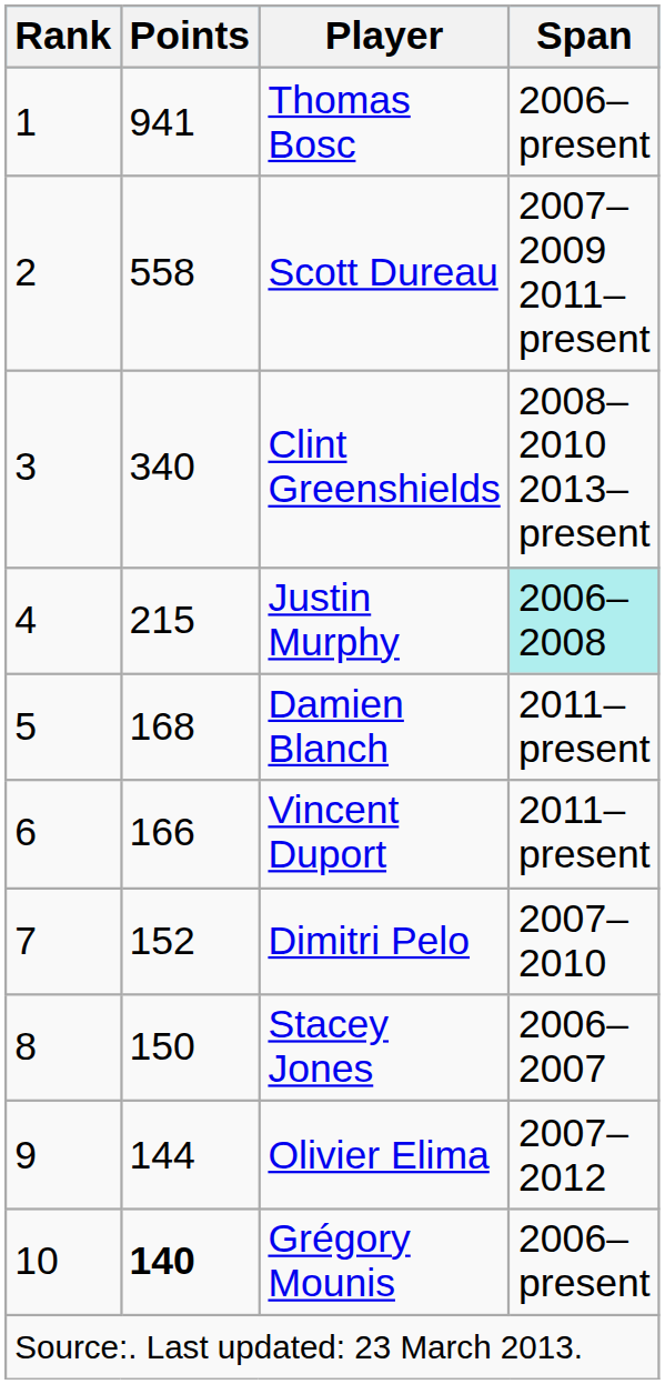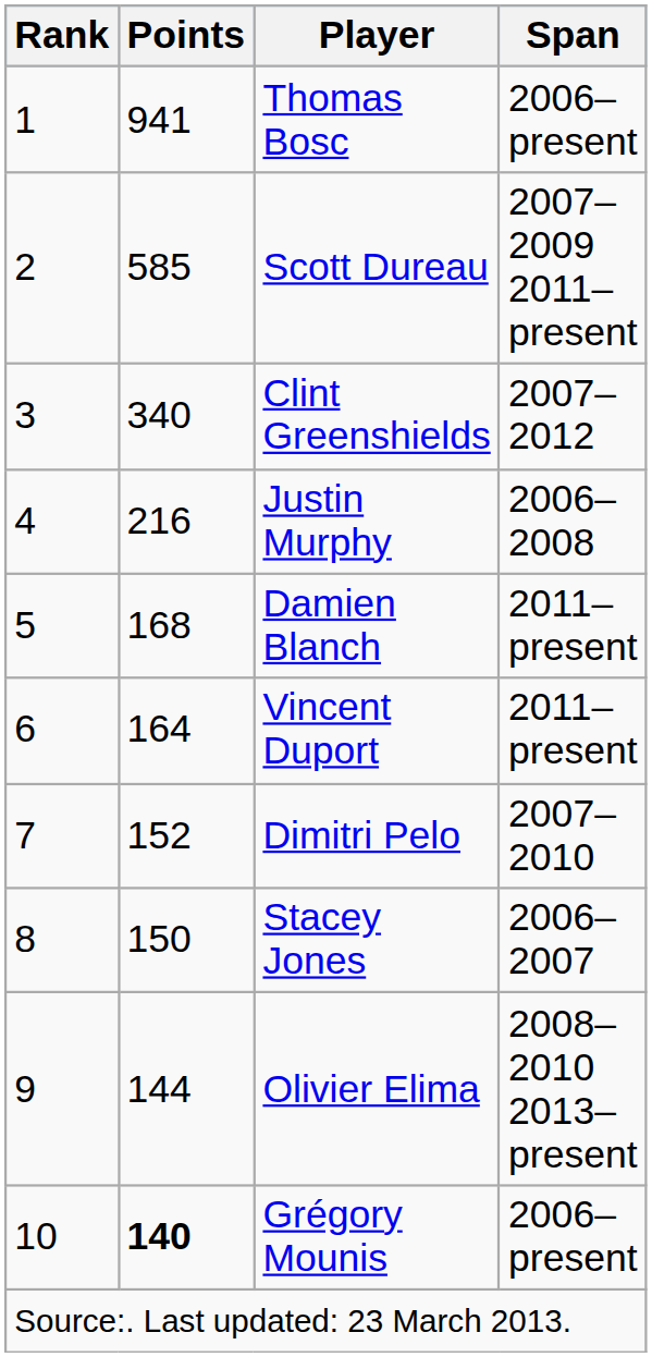 <table class="wikitable" style="width:40%;">
 <tr style="background:#87cefa;">
 <th>Rank</th>
 <th>Points</th>
 <th>Player</th>
 <th>Span</th>
 </tr>
 <tr>
 <td>1</td>
 <td>941</td>
 <td> <a href='#'>Thomas Bosc</a></td>
 <td>2006–present</td>
 </tr>
 <tr>
 <td>2</td>
-<td>558</td>
+<td>585</td>
 <td> <a href='#'>Scott Dureau</a></td>
 <td>2007–2009 <br> 2011–present</td>
 </tr>
 <tr>
 <td>3</td>
 <td>340</td>
 <td> <a href='#'>Clint Greenshields</a></td>
-<td>2008–2010 <br> 2013–present</td>
+<td>2007–2012</td>
 </tr>
 <tr>
 <td>4</td>
-<td>215</td>
+<td>216</td>
 <td> <a href='#'>Justin Murphy</a></td>
-<td style="background: paleturquoise;">2006–2008</td>
+<td>2006–2008</td>
 </tr>
 <tr>
 <td>5</td>
 <td>168</td>
 <td> <a href='#'>Damien Blanch</a></td>
 <td>2011–present</td>
 </tr>
 <tr>
 <td>6</td>
-<td>166</td>
+<td>164</td>
 <td> <a href='#'>Vincent Duport</a></td>
 <td>2011–present</td>
 </tr>
 <tr>
 <td>7</td>
 <td>152</td>
 <td> <a href='#'>Dimitri Pelo</a></td>
 <td>2007–2010</td>
 </tr>
 <tr>
 <td>8</td>
 <td>150</td>
 <td> <a href='#'>Stacey Jones</a></td>
 <td>2006–2007</td>
 </tr>
 <tr>
 <td>9</td>
 <td>144</td>
 <td> <a href='#'>Olivier Elima</a></td>
-<td>2007–2012</td>
+<td>2008–2010 <br> 2013–present</td>
 </tr>
 <tr>
 <td>10</td>
 <td><strong>140</strong></td>
 <td> <a href='#'>Grégory Mounis</a></td>
 <td>2006–present</td>
 </tr>
 <tr>
 <td colspan=4><small>Source:. Last updated: 23 March 2013.</small></td>
 </tr>
 </table>
